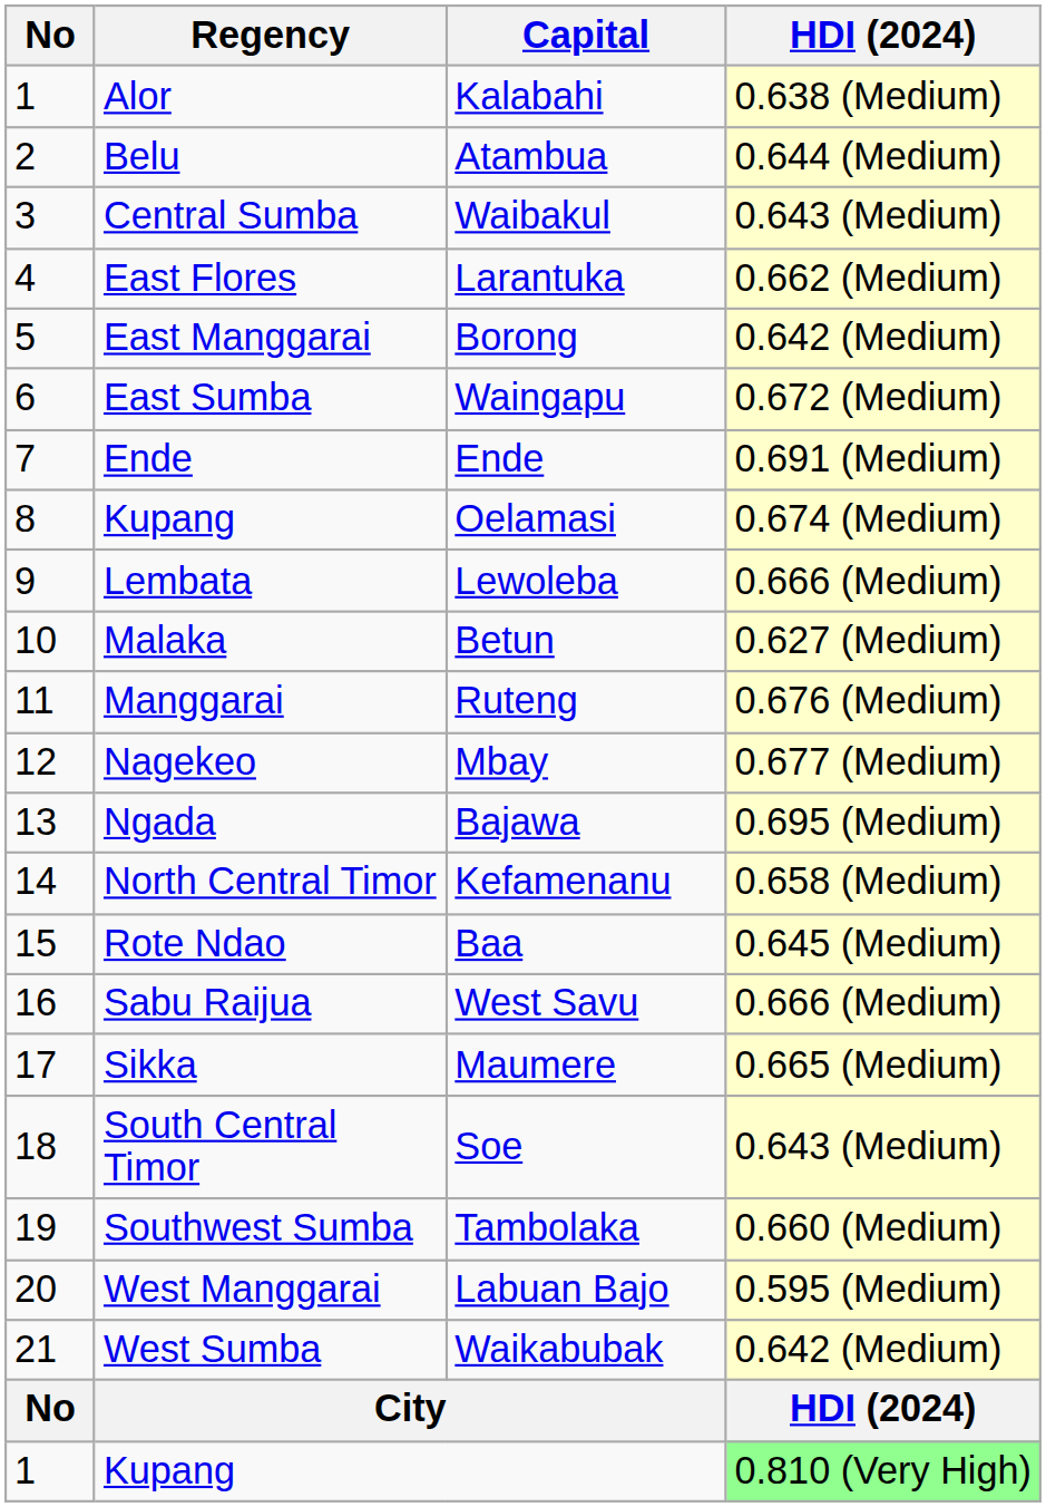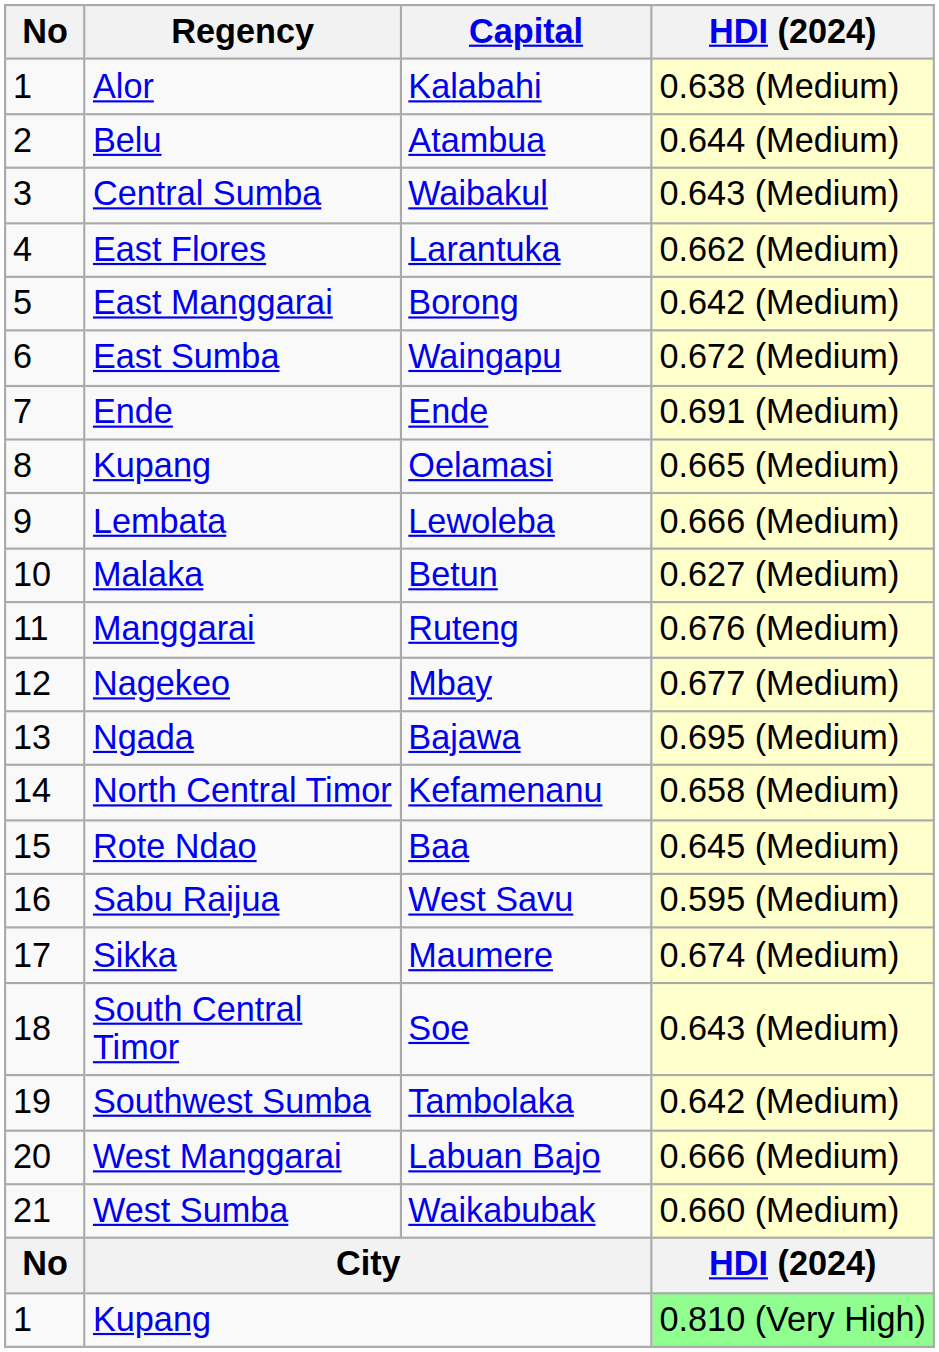 <table class="wikitable sortable">
 <tr>
 <th width= "30">No</th>
 <th width="140">Regency</th>
 <th width="110"><a href='#'>Capital</a></th>
 <th><a href='#'>HDI</a> (2024)</th>
 </tr>
 <tr>
 <td>1</td>
 <td><a href='#'>Alor</a></td>
 <td><a href='#'>Kalabahi</a></td>
 <td style="background-color:#FFFFCC">0.638 (Medium)</td>
 </tr>
 <tr>
 <td>2</td>
 <td><a href='#'>Belu</a></td>
 <td><a href='#'>Atambua</a></td>
 <td style="background-color:#FFFFCC">0.644 (Medium)</td>
 </tr>
 <tr>
 <td>3</td>
 <td><a href='#'>Central Sumba</a></td>
 <td><a href='#'>Waibakul</a></td>
 <td style="background-color:#FFFFCC">0.643 (Medium)</td>
 </tr>
 <tr>
 <td>4</td>
 <td><a href='#'>East Flores</a></td>
 <td><a href='#'>Larantuka</a></td>
 <td style="background-color:#FFFFCC">0.662 (Medium)</td>
 </tr>
 <tr>
 <td>5</td>
 <td><a href='#'>East Manggarai</a></td>
 <td><a href='#'>Borong</a></td>
 <td style="background-color:#FFFFCC">0.642 (Medium)</td>
 </tr>
 <tr>
 <td>6</td>
 <td><a href='#'>East Sumba</a></td>
 <td><a href='#'>Waingapu</a></td>
 <td style="background-color:#FFFFCC">0.672 (Medium)</td>
 </tr>
 <tr>
 <td>7</td>
 <td><a href='#'>Ende</a></td>
 <td><a href='#'>Ende</a></td>
 <td style="background-color:#FFFFCC">0.691 (Medium)</td>
 </tr>
 <tr>
 <td>8</td>
 <td><a href='#'>Kupang</a></td>
 <td><a href='#'>Oelamasi</a></td>
-<td style="background-color:#FFFFCC">0.674 (Medium)</td>
+<td style="background-color:#FFFFCC">0.665 (Medium)</td>
 </tr>
 <tr>
 <td>9</td>
 <td><a href='#'>Lembata</a></td>
 <td><a href='#'>Lewoleba</a></td>
 <td style="background-color:#FFFFCC">0.666 (Medium)</td>
 </tr>
 <tr>
 <td>10</td>
 <td><a href='#'>Malaka</a></td>
 <td><a href='#'>Betun</a></td>
 <td style="background-color:#FFFFCC">0.627 (Medium)</td>
 </tr>
 <tr>
 <td>11</td>
 <td><a href='#'>Manggarai</a></td>
 <td><a href='#'>Ruteng</a></td>
 <td style="background-color:#FFFFCC">0.676 (Medium)</td>
 </tr>
 <tr>
 <td>12</td>
 <td><a href='#'>Nagekeo</a></td>
 <td><a href='#'>Mbay</a></td>
 <td style="background-color:#FFFFCC">0.677 (Medium)</td>
 </tr>
 <tr>
 <td>13</td>
 <td><a href='#'>Ngada</a></td>
 <td><a href='#'>Bajawa</a></td>
 <td style="background-color:#FFFFCC">0.695 (Medium)</td>
 </tr>
 <tr>
 <td>14</td>
 <td><a href='#'>North Central Timor</a></td>
 <td><a href='#'>Kefamenanu</a></td>
 <td style="background-color:#FFFFCC">0.658 (Medium)</td>
 </tr>
 <tr>
 <td>15</td>
 <td><a href='#'>Rote Ndao</a></td>
 <td><a href='#'>Baa</a></td>
 <td style="background-color:#FFFFCC">0.645 (Medium)</td>
 </tr>
 <tr>
 <td>16</td>
 <td><a href='#'>Sabu Raijua</a></td>
 <td><a href='#'>West Savu</a></td>
-<td style="background-color:#FFFFCC">0.666 (Medium)</td>
+<td style="background-color:#FFFFCC">0.595 (Medium)</td>
 </tr>
 <tr>
 <td>17</td>
 <td><a href='#'>Sikka</a></td>
 <td><a href='#'>Maumere</a></td>
-<td style="background-color:#FFFFCC">0.665 (Medium)</td>
+<td style="background-color:#FFFFCC">0.674 (Medium)</td>
 </tr>
 <tr>
 <td>18</td>
 <td><a href='#'>South Central Timor</a></td>
 <td><a href='#'>Soe</a></td>
 <td style="background-color:#FFFFCC">0.643 (Medium)</td>
 </tr>
 <tr>
 <td>19</td>
 <td><a href='#'>Southwest Sumba</a></td>
 <td><a href='#'>Tambolaka</a></td>
-<td style="background-color:#FFFFCC">0.660 (Medium)</td>
+<td style="background-color:#FFFFCC">0.642 (Medium)</td>
 </tr>
 <tr>
 <td>20</td>
 <td><a href='#'>West Manggarai</a></td>
 <td><a href='#'>Labuan Bajo</a></td>
-<td style="background-color:#FFFFCC">0.595 (Medium)</td>
+<td style="background-color:#FFFFCC">0.666 (Medium)</td>
 </tr>
 <tr>
 <td>21</td>
 <td><a href='#'>West Sumba</a></td>
 <td><a href='#'>Waikabubak</a></td>
-<td style="background-color:#FFFFCC">0.642 (Medium)</td>
+<td style="background-color:#FFFFCC">0.660 (Medium)</td>
 </tr>
 <tr>
 <th>No</th>
 <th colspan="2">City</th>
 <th><a href='#'>HDI</a> (2024)</th>
 </tr>
 <tr>
 <td>1</td>
 <td colspan="2"><a href='#'>Kupang</a></td>
 <td style="background-color:#90FF90">0.810 (Very High)</td>
 </tr>
 </table>
